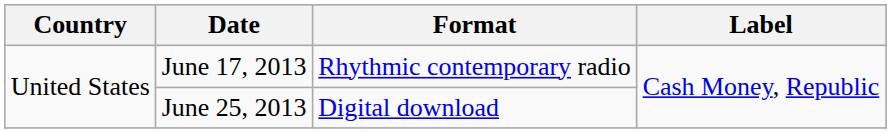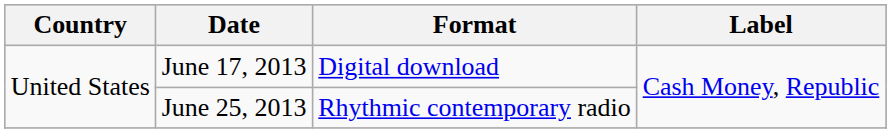 <table class="wikitable">
 <tr>
 <th>Country</th>
 <th>Date</th>
 <th>Format</th>
 <th>Label</th>
 </tr>
 <tr>
 <td rowspan="2">United States</td>
 <td>June 17, 2013</td>
-<td><a href='#'>Rhythmic contemporary</a> radio</td>
+<td><a href='#'>Digital download</a></td>
 <td rowspan="2"><a href='#'>Cash Money</a>, <a href='#'>Republic</a></td>
 </tr>
 <tr>
 <td>June 25, 2013</td>
-<td><a href='#'>Digital download</a></td>
+<td><a href='#'>Rhythmic contemporary</a> radio</td>
 </tr>
 </table>
